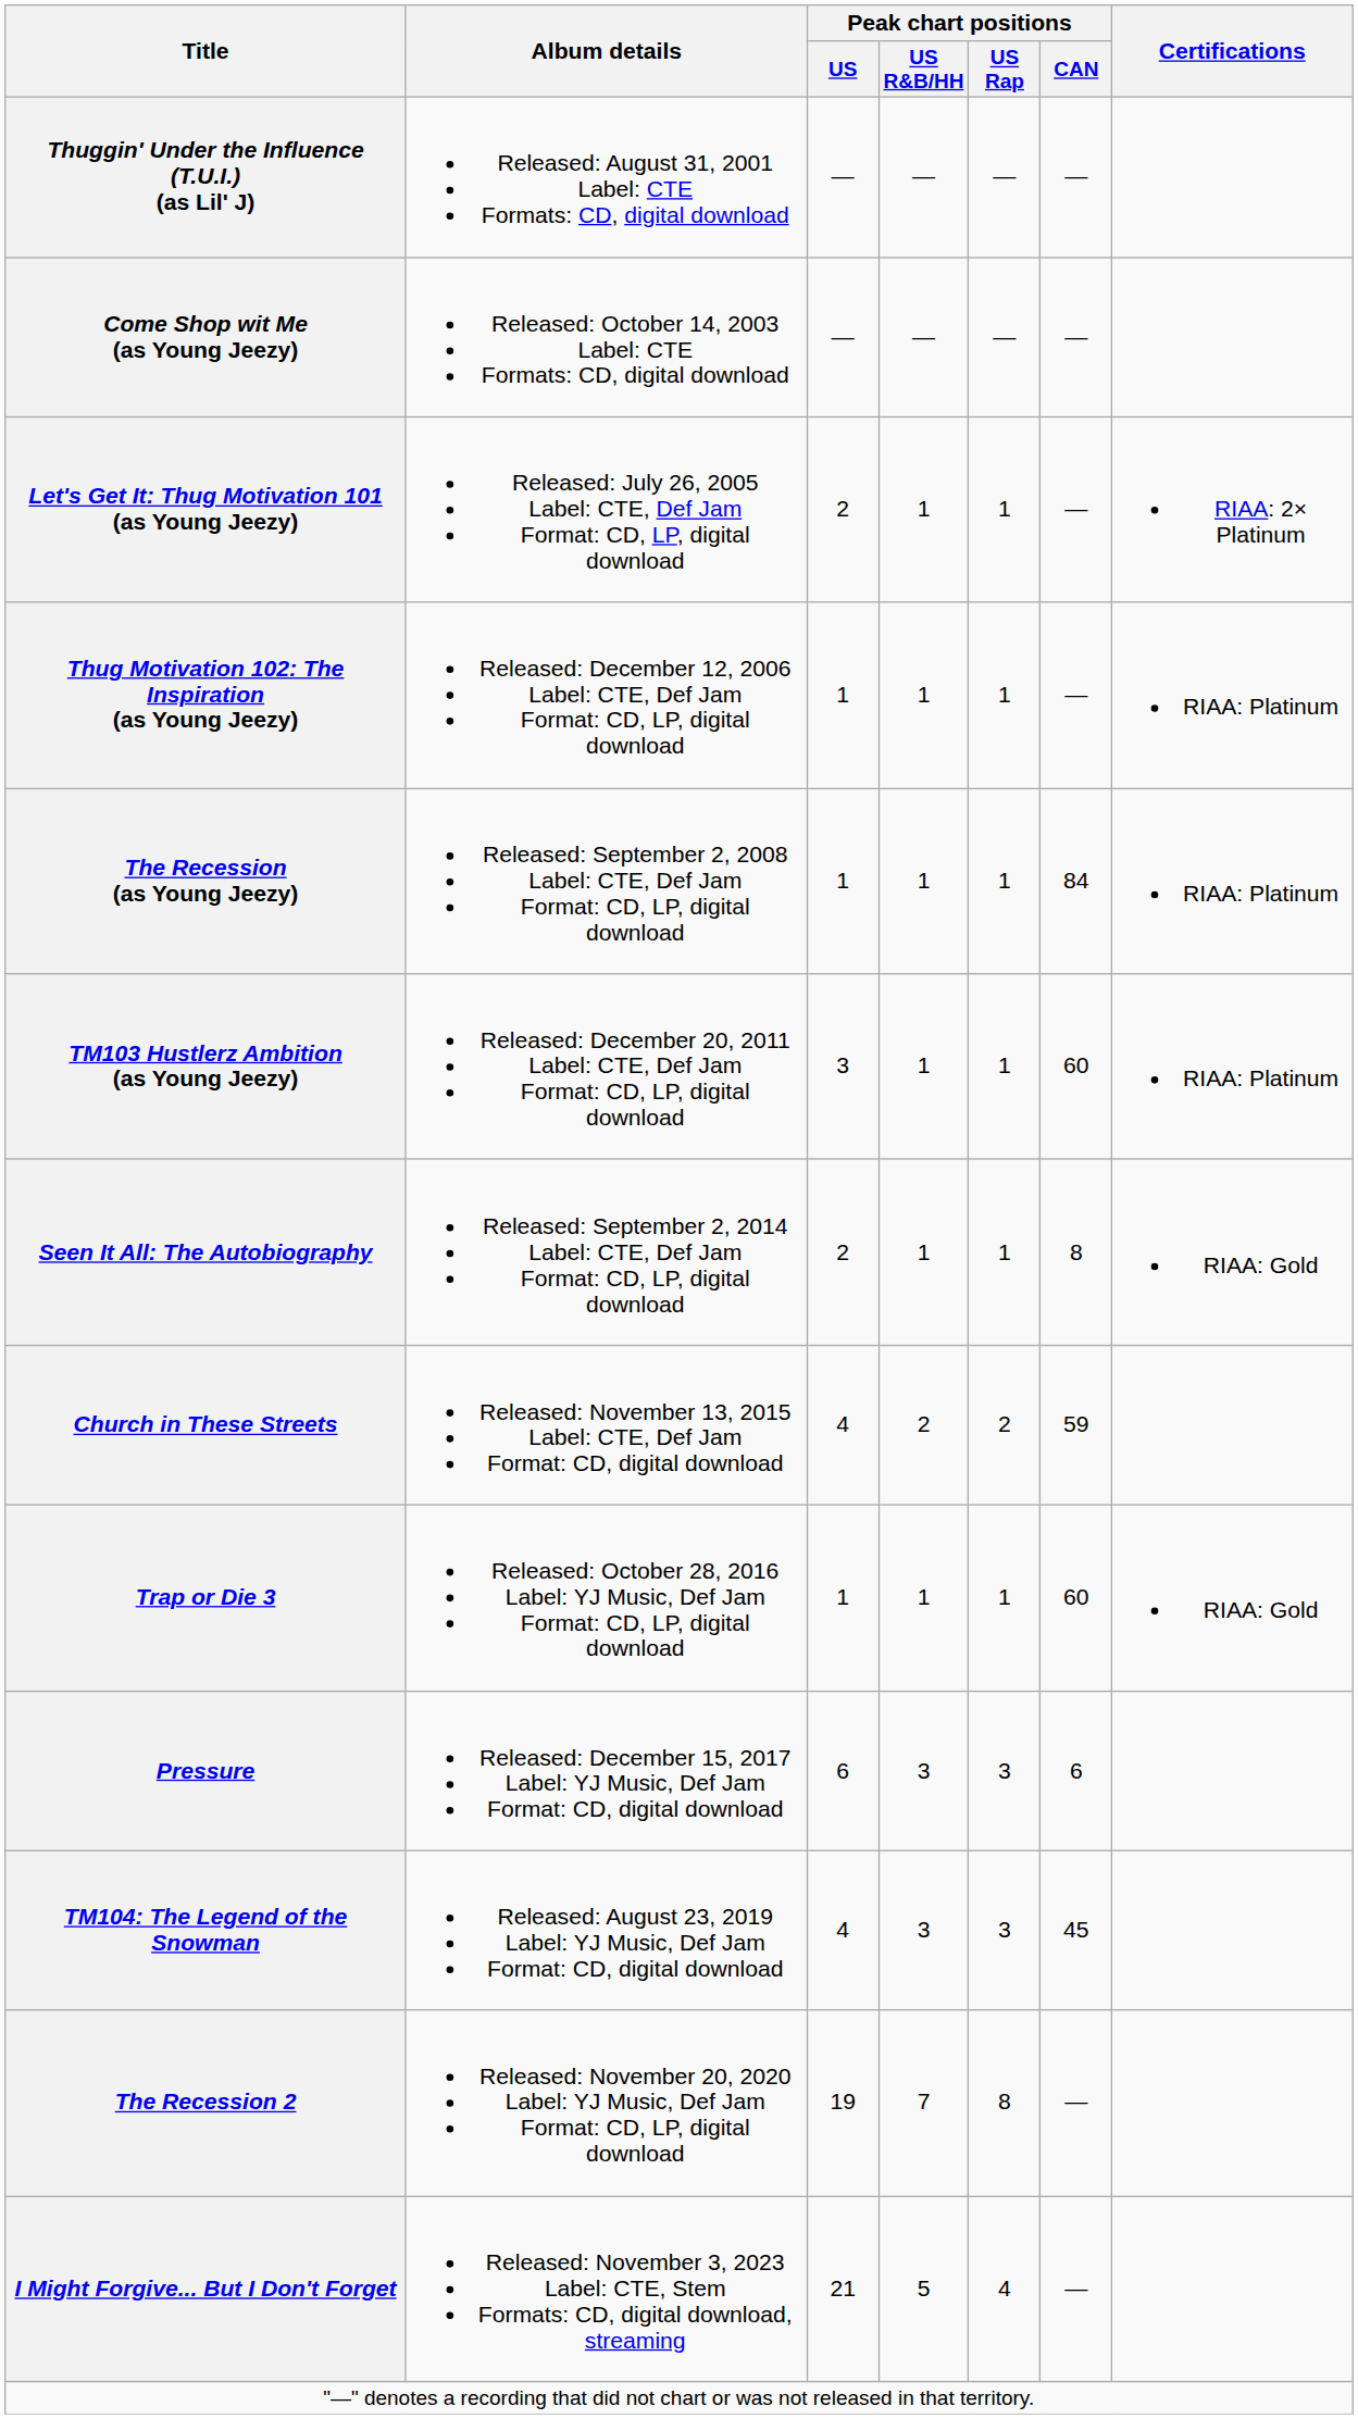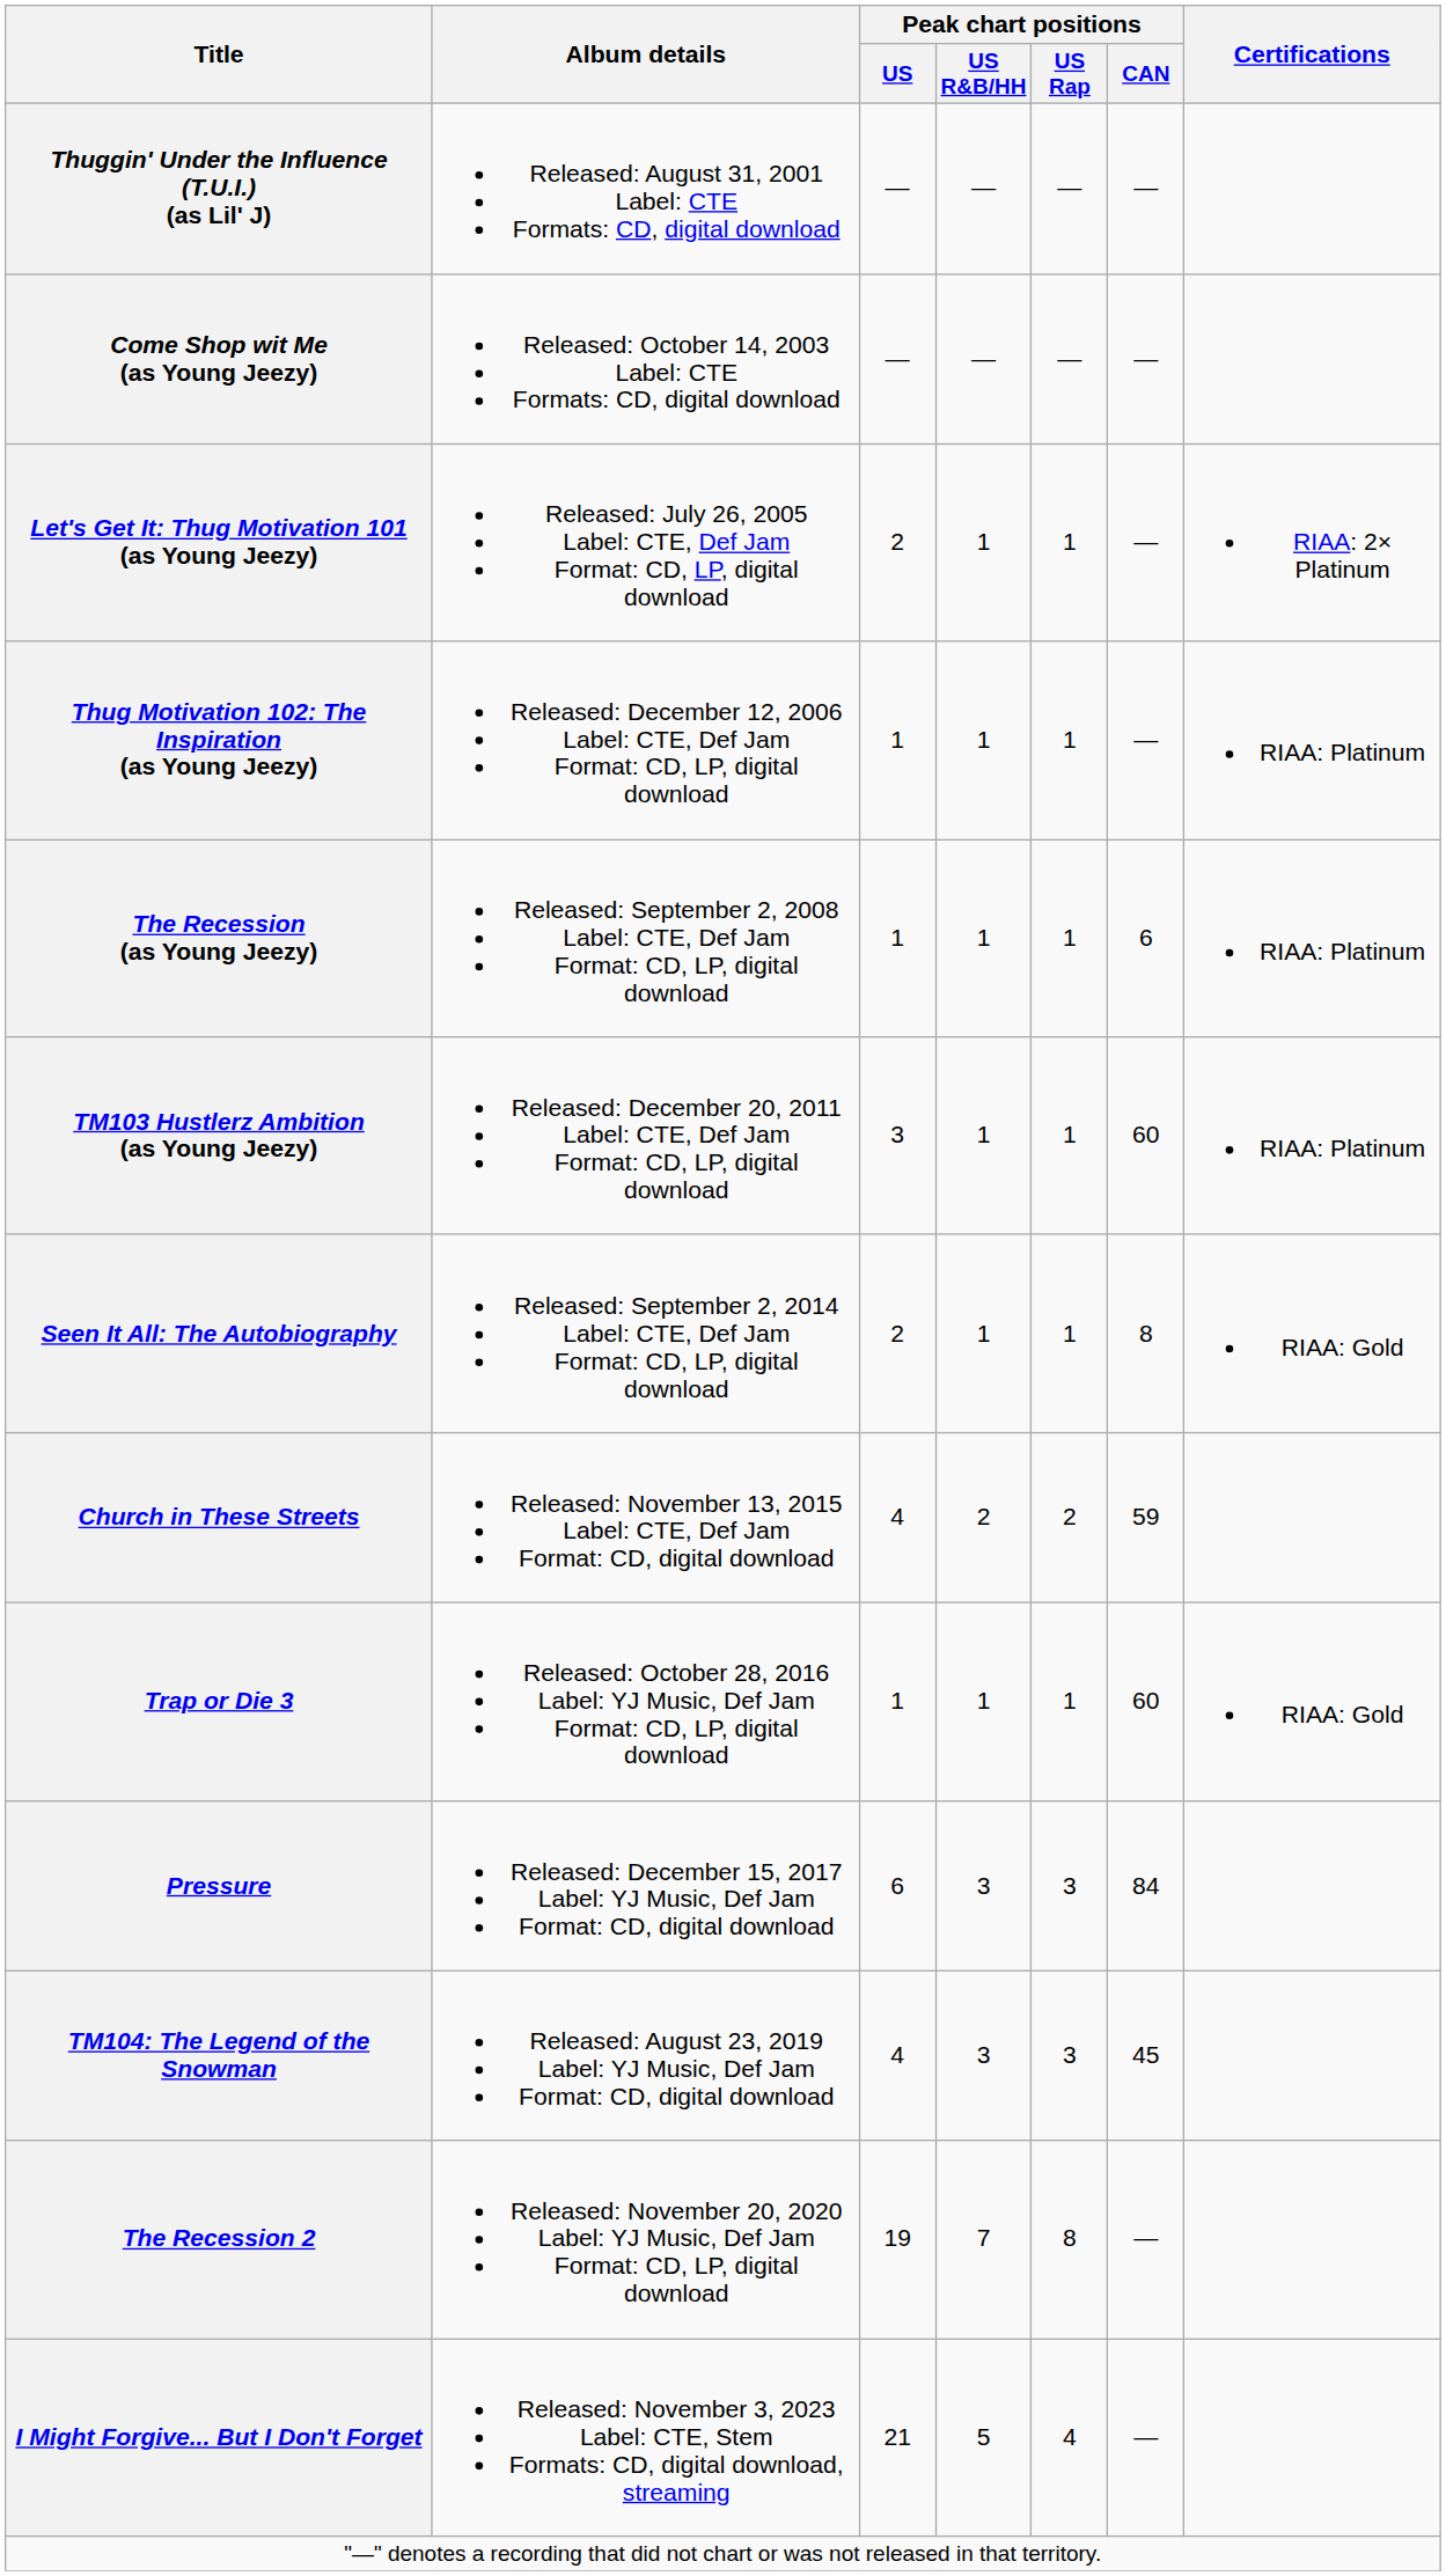 <table class="wikitable plainrowheaders" style="text-align:center;">
 <tr>
 <th scope="col" rowspan="2" style="width:17em;">Title</th>
 <th scope="col" rowspan="2" style="width:17em;">Album details</th>
 <th scope="col" colspan="4">Peak chart positions</th>
 <th scope="col" rowspan="2" style="width:10em;"><a href='#'>Certifications</a></th>
 </tr>
 <tr>
 <th scope="col" style="width:3em;font-size:90%;"><a href='#'>US</a><br></th>
 <th style="width:3em; font-size:90%"><a href='#'>US<br>R&B/HH</a><br></th>
 <th style="width:3em; font-size:90%"><a href='#'>US Rap</a><br></th>
 <th style="width:3em; font-size:90%"><a href='#'>CAN</a><br></th>
 </tr>
 <tr>
 <th scope="row"><em>Thuggin' Under the Influence (T.U.I.)</em> <br><span>(as Lil' J)</span></th>
 <td><br><ul><li>Released: August 31, 2001</li><li>Label: <a href='#'>CTE</a></li><li>Formats: <a href='#'>CD</a>, <a href='#'>digital download</a></li></ul></td>
 <td>—</td>
 <td>—</td>
 <td>—</td>
 <td>—</td>
 <td></td>
 </tr>
 <tr>
 <th scope="row"><em>Come Shop wit Me</em> <br><span>(as Young Jeezy)</span></th>
 <td><br><ul><li>Released: October 14, 2003</li><li>Label: CTE</li><li>Formats: CD, digital download</li></ul></td>
 <td>—</td>
 <td>—</td>
 <td>—</td>
 <td>—</td>
 <td></td>
 </tr>
 <tr>
 <th scope="row"><em><a href='#'>Let's Get It: Thug Motivation 101</a></em> <br><span>(as Young Jeezy)</span></th>
 <td><br><ul><li>Released: July 26, 2005</li><li>Label: CTE, <a href='#'>Def Jam</a></li><li>Format: CD, <a href='#'>LP</a>, digital download</li></ul></td>
 <td>2</td>
 <td>1</td>
 <td>1</td>
 <td>—</td>
 <td><br><ul><li><a href='#'>RIAA</a>: 2× Platinum</li></ul></td>
 </tr>
 <tr>
 <th scope="row"><em><a href='#'>Thug Motivation 102: The Inspiration</a></em> <br><span>(as Young Jeezy)</span></th>
 <td><br><ul><li>Released: December 12, 2006</li><li>Label: CTE, Def Jam</li><li>Format: CD, LP, digital download</li></ul></td>
 <td>1</td>
 <td>1</td>
 <td>1</td>
 <td>—</td>
 <td><br><ul><li>RIAA: Platinum</li></ul></td>
 </tr>
 <tr>
 <th scope="row"><em><a href='#'>The Recession</a></em> <br><span>(as Young Jeezy)</span></th>
 <td><br><ul><li>Released: September 2, 2008</li><li>Label: CTE, Def Jam</li><li>Format: CD, LP, digital download</li></ul></td>
 <td>1</td>
 <td>1</td>
 <td>1</td>
-<td>84</td>
+<td>6</td>
 <td><br><ul><li>RIAA: Platinum</li></ul></td>
 </tr>
 <tr>
 <th scope="row"><em><a href='#'>TM103 Hustlerz Ambition</a></em> <br><span>(as Young Jeezy)</span></th>
 <td><br><ul><li>Released: December 20, 2011</li><li>Label: CTE, Def Jam</li><li>Format: CD, LP, digital download</li></ul></td>
 <td>3</td>
 <td>1</td>
 <td>1</td>
 <td>60</td>
 <td><br><ul><li>RIAA: Platinum</li></ul></td>
 </tr>
 <tr>
 <th scope="row"><em><a href='#'>Seen It All: The Autobiography</a></em></th>
 <td><br><ul><li>Released: September 2, 2014</li><li>Label: CTE, Def Jam</li><li>Format: CD, LP, digital download</li></ul></td>
 <td>2</td>
 <td>1</td>
 <td>1</td>
 <td>8</td>
 <td><br><ul><li>RIAA: Gold</li></ul></td>
 </tr>
 <tr>
 <th scope="row"><em><a href='#'>Church in These Streets</a></em></th>
 <td><br><ul><li>Released: November 13, 2015</li><li>Label: CTE, Def Jam</li><li>Format: CD, digital download</li></ul></td>
 <td>4</td>
 <td>2</td>
 <td>2</td>
 <td>59</td>
 <td></td>
 </tr>
 <tr>
 <th scope="row"><em><a href='#'>Trap or Die 3</a></em></th>
 <td><br><ul><li>Released: October 28, 2016</li><li>Label: YJ Music, Def Jam</li><li>Format: CD, LP, digital download</li></ul></td>
 <td>1</td>
 <td>1</td>
 <td>1</td>
 <td>60</td>
 <td><br><ul><li>RIAA: Gold</li></ul></td>
 </tr>
 <tr>
 <th scope="row"><em><a href='#'>Pressure</a></em></th>
 <td><br><ul><li>Released: December 15, 2017</li><li>Label: YJ Music, Def Jam</li><li>Format: CD, digital download</li></ul></td>
 <td>6</td>
 <td>3</td>
 <td>3</td>
-<td>6</td>
+<td>84</td>
 <td></td>
 </tr>
 <tr>
 <th scope="row"><em><a href='#'>TM104: The Legend of the Snowman</a></em></th>
 <td><br><ul><li>Released: August 23, 2019</li><li>Label: YJ Music, Def Jam</li><li>Format: CD, digital download</li></ul></td>
 <td>4</td>
 <td>3</td>
 <td>3</td>
 <td>45</td>
 <td></td>
 </tr>
 <tr>
 <th scope="row"><em><a href='#'>The Recession 2</a></em></th>
 <td><br><ul><li>Released: November 20, 2020</li><li>Label: YJ Music, Def Jam</li><li>Format: CD, LP, digital download</li></ul></td>
 <td>19</td>
 <td>7</td>
 <td>8</td>
 <td>—</td>
 <td></td>
 </tr>
 <tr>
 <th scope="row"><em><a href='#'>I Might Forgive... But I Don't Forget</a></em></th>
 <td><br><ul><li>Released: November 3, 2023</li><li>Label: CTE, Stem</li><li>Formats: CD, digital download, <a href='#'>streaming</a></li></ul></td>
 <td>21</td>
 <td>5</td>
 <td>4</td>
 <td>—</td>
 <td></td>
 </tr>
 <tr>
 <td colspan="8" style="font-size:90%">"—" denotes a recording that did not chart or was not released in that territory.</td>
 </tr>
 </table>
